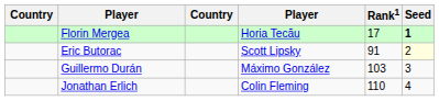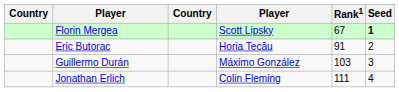 <table class="sortable wikitable">
 <tr>
 <th width="70">Country</th>
 <th width="175">Player</th>
 <th width="70">Country</th>
 <th width="175">Player</th>
 <th>Rank<sup>1</sup></th>
 <th>Seed</th>
 </tr>
 <tr style="background:#cfc;">
 <td></td>
 <td><a href='#'>Florin Mergea</a></td>
 <td></td>
-<td><a href='#'>Horia Tecău</a></td>
-<td>17</td>
+<td><a href='#'>Scott Lipsky</a></td>
+<td>67</td>
 <td><strong>1</strong></td>
 </tr>
 <tr>
 <td></td>
 <td><a href='#'>Eric Butorac</a></td>
 <td></td>
-<td><a href='#'>Scott Lipsky</a></td>
+<td><a href='#'>Horia Tecău</a></td>
 <td>91</td>
-<td style="background: lightyellow;">2</td>
+<td>2</td>
 </tr>
 <tr>
 <td></td>
 <td><a href='#'>Guillermo Durán</a></td>
 <td></td>
 <td><a href='#'>Máximo González</a></td>
 <td>103</td>
 <td>3</td>
 </tr>
 <tr>
 <td></td>
 <td><a href='#'>Jonathan Erlich</a></td>
 <td></td>
 <td><a href='#'>Colin Fleming</a></td>
-<td>110</td>
+<td>111</td>
 <td>4</td>
 </tr>
 </table>
